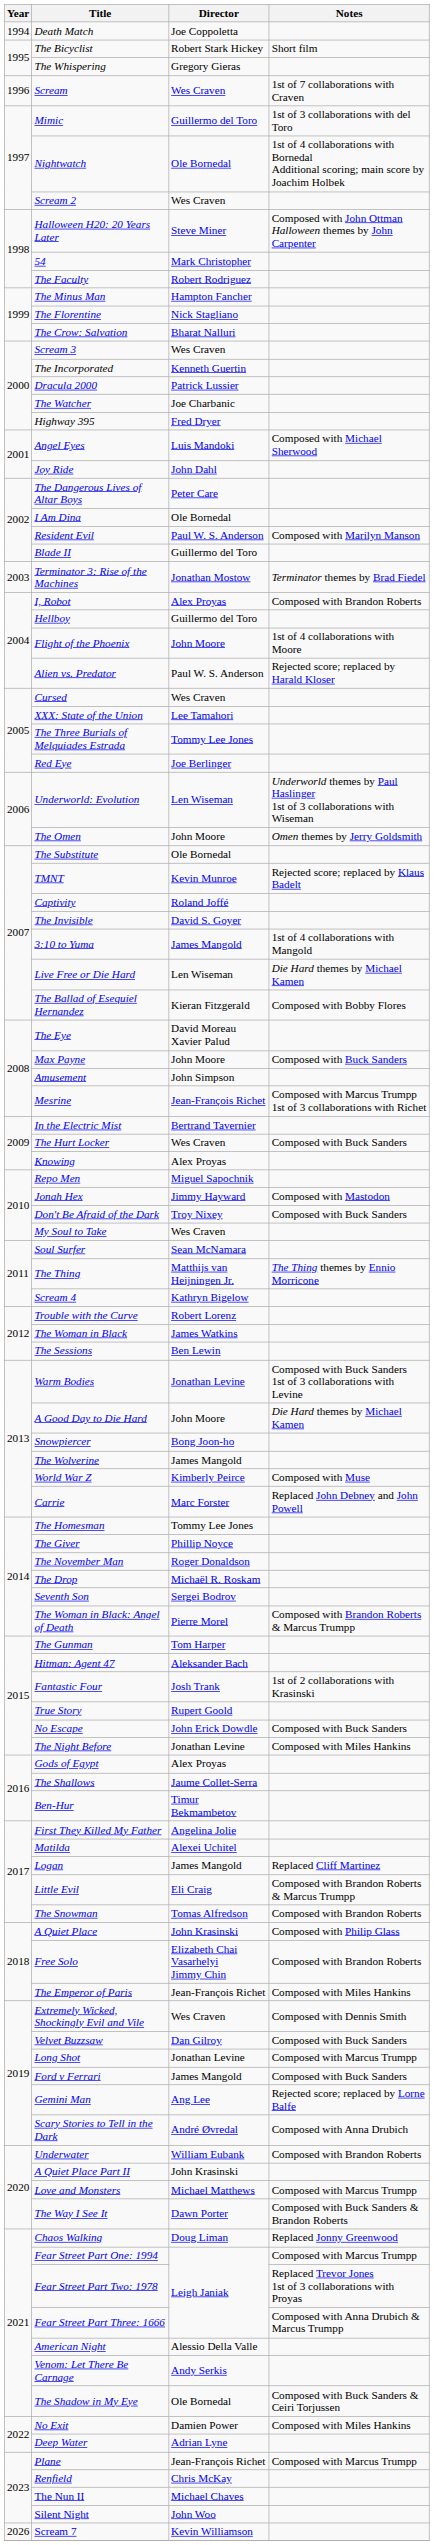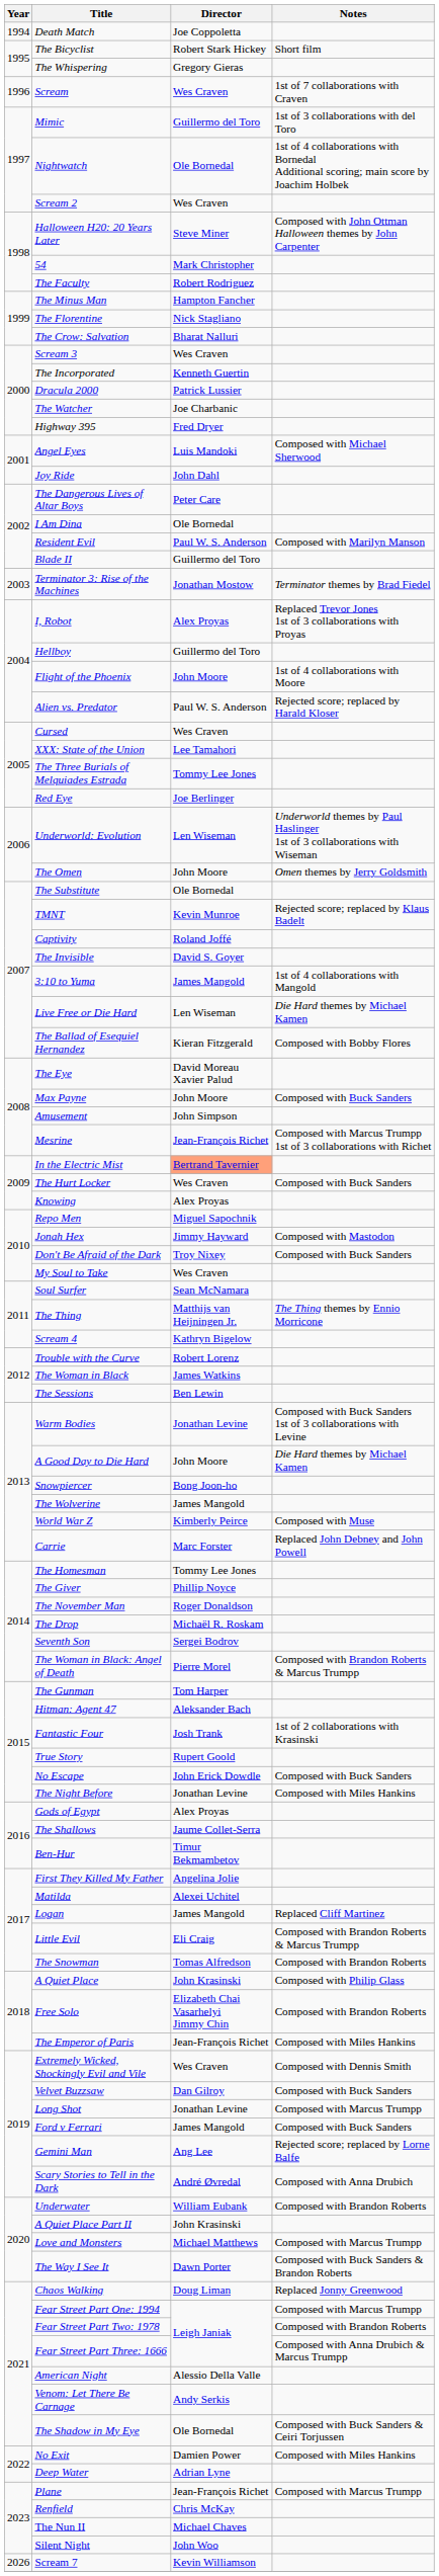 <table class="wikitable sortable">
 <tr>
 <th>Year</th>
 <th>Title</th>
 <th>Director</th>
 <th class="unsortable">Notes</th>
 </tr>
 <tr>
 <td>1994</td>
 <td><em>Death Match</em></td>
 <td>Joe Coppoletta</td>
 <td></td>
 </tr>
 <tr>
 <td rowspan="2">1995</td>
 <td><em>The Bicyclist</em></td>
 <td>Robert Stark Hickey</td>
 <td>Short film</td>
 </tr>
 <tr>
 <td><em>The Whispering</em></td>
 <td>Gregory Gieras</td>
 <td></td>
 </tr>
 <tr>
 <td>1996</td>
 <td><em><a href='#'>Scream</a></em></td>
 <td><a href='#'>Wes Craven</a></td>
 <td>1st of 7 collaborations with Craven</td>
 </tr>
 <tr>
 <td rowspan="3">1997</td>
 <td><em><a href='#'>Mimic</a></em></td>
 <td><a href='#'>Guillermo del Toro</a></td>
 <td>1st of 3 collaborations with del Toro</td>
 </tr>
 <tr>
 <td><em><a href='#'>Nightwatch</a></em></td>
 <td><a href='#'>Ole Bornedal</a></td>
 <td>1st of 4 collaborations with Bornedal<br>Additional scoring; main score by Joachim Holbek</td>
 </tr>
 <tr>
 <td><em><a href='#'>Scream 2</a></em></td>
 <td>Wes Craven</td>
 <td></td>
 </tr>
 <tr>
 <td rowspan="3">1998</td>
 <td><em><a href='#'>Halloween H20: 20 Years Later</a></em></td>
 <td><a href='#'>Steve Miner</a></td>
 <td>Composed with <a href='#'>John Ottman</a><br><em>Halloween</em> themes by <a href='#'>John Carpenter</a></td>
 </tr>
 <tr>
 <td><em><a href='#'>54</a></em></td>
 <td><a href='#'>Mark Christopher</a></td>
 <td></td>
 </tr>
 <tr>
 <td><em><a href='#'>The Faculty</a></em></td>
 <td><a href='#'>Robert Rodriguez</a></td>
 <td></td>
 </tr>
 <tr>
 <td rowspan="3">1999</td>
 <td><em><a href='#'>The Minus Man</a></em></td>
 <td><a href='#'>Hampton Fancher</a></td>
 <td></td>
 </tr>
 <tr>
 <td><em><a href='#'>The Florentine</a></em></td>
 <td><a href='#'>Nick Stagliano</a></td>
 <td></td>
 </tr>
 <tr>
 <td><em><a href='#'>The Crow: Salvation</a></em></td>
 <td><a href='#'>Bharat Nalluri</a></td>
 <td></td>
 </tr>
 <tr>
 <td rowspan="5">2000</td>
 <td><em><a href='#'>Scream 3</a></em></td>
 <td>Wes Craven</td>
 <td></td>
 </tr>
 <tr>
 <td><em>The Incorporated</em></td>
 <td><a href='#'>Kenneth Guertin</a></td>
 <td></td>
 </tr>
 <tr>
 <td><em><a href='#'>Dracula 2000</a></em></td>
 <td><a href='#'>Patrick Lussier</a></td>
 <td></td>
 </tr>
 <tr>
 <td><em><a href='#'>The Watcher</a></em></td>
 <td>Joe Charbanic</td>
 <td></td>
 </tr>
 <tr>
 <td><em>Highway 395</em></td>
 <td><a href='#'>Fred Dryer</a></td>
 <td></td>
 </tr>
 <tr>
 <td rowspan=2>2001</td>
 <td><em><a href='#'>Angel Eyes</a></em></td>
 <td><a href='#'>Luis Mandoki</a></td>
 <td>Composed with <a href='#'>Michael Sherwood</a></td>
 </tr>
 <tr>
 <td><em><a href='#'>Joy Ride</a></em></td>
 <td><a href='#'>John Dahl</a></td>
 <td></td>
 </tr>
 <tr>
 <td rowspan=4>2002</td>
 <td><em><a href='#'>The Dangerous Lives of Altar Boys</a></em></td>
 <td><a href='#'>Peter Care</a></td>
 <td></td>
 </tr>
 <tr>
 <td><em><a href='#'>I Am Dina</a></em></td>
 <td>Ole Bornedal</td>
 <td></td>
 </tr>
 <tr>
 <td><em><a href='#'>Resident Evil</a></em></td>
 <td><a href='#'>Paul W. S. Anderson</a></td>
 <td>Composed with <a href='#'>Marilyn Manson</a></td>
 </tr>
 <tr>
 <td><em><a href='#'>Blade II</a></em></td>
 <td>Guillermo del Toro</td>
 <td></td>
 </tr>
 <tr>
 <td>2003</td>
 <td><em><a href='#'>Terminator 3: Rise of the Machines</a></em></td>
 <td><a href='#'>Jonathan Mostow</a></td>
 <td><em>Terminator</em> themes by <a href='#'>Brad Fiedel</a></td>
 </tr>
 <tr>
 <td rowspan="4">2004</td>
 <td><em><a href='#'>I, Robot</a></em></td>
 <td><a href='#'>Alex Proyas</a></td>
-<td>Composed with Brandon Roberts</td>
+<td>Replaced <a href='#'>Trevor Jones</a><br>1st of 3 collaborations with Proyas</td>
 </tr>
 <tr>
 <td><em><a href='#'>Hellboy</a></em></td>
 <td>Guillermo del Toro</td>
 <td></td>
 </tr>
 <tr>
 <td><em><a href='#'>Flight of the Phoenix</a></em></td>
 <td><a href='#'>John Moore</a></td>
 <td>1st of 4 collaborations with Moore</td>
 </tr>
 <tr>
 <td><a href='#'><em>Alien vs. Predator</em></a></td>
 <td>Paul W. S. Anderson</td>
 <td>Rejected score; replaced by <a href='#'>Harald Kloser</a></td>
 </tr>
 <tr>
 <td rowspan="4">2005</td>
 <td><em><a href='#'>Cursed</a></em></td>
 <td>Wes Craven</td>
 <td></td>
 </tr>
 <tr>
 <td><em><a href='#'>XXX: State of the Union</a></em></td>
 <td><a href='#'>Lee Tamahori</a></td>
 <td></td>
 </tr>
 <tr>
 <td><em><a href='#'>The Three Burials of Melquiades Estrada</a></em></td>
 <td><a href='#'>Tommy Lee Jones</a></td>
 <td></td>
 </tr>
 <tr>
 <td><em><a href='#'>Red Eye</a></em></td>
 <td><a href='#'>Joe Berlinger</a></td>
 <td></td>
 </tr>
 <tr>
 <td rowspan=2>2006</td>
 <td><em><a href='#'>Underworld: Evolution</a></em></td>
 <td><a href='#'>Len Wiseman</a></td>
 <td><em>Underworld</em> themes by <a href='#'>Paul Haslinger</a><br>1st of 3 collaborations with Wiseman</td>
 </tr>
 <tr>
 <td><em><a href='#'>The Omen</a></em></td>
 <td>John Moore</td>
 <td><em>Omen</em> themes by <a href='#'>Jerry Goldsmith</a></td>
 </tr>
 <tr>
 <td rowspan="7">2007</td>
 <td><a href='#'><em>The Substitute</em></a></td>
 <td>Ole Bornedal</td>
 <td></td>
 </tr>
 <tr>
 <td><em><a href='#'>TMNT</a></em></td>
 <td><a href='#'>Kevin Munroe</a></td>
 <td>Rejected score; replaced by <a href='#'>Klaus Badelt</a></td>
 </tr>
 <tr>
 <td><em><a href='#'>Captivity</a></em></td>
 <td><a href='#'>Roland Joffé</a></td>
 <td></td>
 </tr>
 <tr>
 <td><em><a href='#'>The Invisible</a></em></td>
 <td><a href='#'>David S. Goyer</a></td>
 <td></td>
 </tr>
 <tr>
 <td><em><a href='#'>3:10 to Yuma</a></em></td>
 <td><a href='#'>James Mangold</a></td>
 <td>1st of 4 collaborations with Mangold</td>
 </tr>
 <tr>
 <td><em><a href='#'>Live Free or Die Hard</a></em></td>
 <td>Len Wiseman</td>
 <td><em>Die Hard</em> themes by <a href='#'>Michael Kamen</a></td>
 </tr>
 <tr>
 <td><em><a href='#'>The Ballad of Esequiel Hernandez</a></em></td>
 <td>Kieran Fitzgerald</td>
 <td>Composed with Bobby Flores</td>
 </tr>
 <tr>
 <td rowspan=4>2008</td>
 <td><em><a href='#'>The Eye</a></em></td>
 <td>David Moreau<br>Xavier Palud</td>
 <td></td>
 </tr>
 <tr>
 <td><em><a href='#'>Max Payne</a></em></td>
 <td>John Moore</td>
 <td>Composed with <a href='#'>Buck Sanders</a></td>
 </tr>
 <tr>
 <td><em><a href='#'>Amusement</a></em></td>
 <td>John Simpson</td>
 <td></td>
 </tr>
 <tr>
 <td><em><a href='#'>Mesrine</a></em></td>
 <td><a href='#'>Jean-François Richet</a></td>
 <td>Composed with Marcus Trumpp<br>1st of 3 collaborations with Richet</td>
 </tr>
 <tr>
 <td rowspan=3>2009</td>
 <td><em><a href='#'>In the Electric Mist</a></em></td>
-<td><a href='#'>Bertrand Tavernier</a></td>
+<td style="background: lightsalmon;"><a href='#'>Bertrand Tavernier</a></td>
 <td></td>
 </tr>
 <tr>
 <td><em><a href='#'>The Hurt Locker</a></em></td>
 <td>Wes Craven</td>
 <td>Composed with Buck Sanders</td>
 </tr>
 <tr>
 <td><em><a href='#'>Knowing</a></em></td>
 <td>Alex Proyas</td>
 <td></td>
 </tr>
 <tr>
 <td rowspan="4">2010</td>
 <td align="left"><em><a href='#'>Repo Men</a></em></td>
 <td><a href='#'>Miguel Sapochnik</a></td>
 <td></td>
 </tr>
 <tr>
 <td><em><a href='#'>Jonah Hex</a></em></td>
 <td><a href='#'>Jimmy Hayward</a></td>
 <td>Composed with <a href='#'>Mastodon</a></td>
 </tr>
 <tr>
 <td><em><a href='#'>Don't Be Afraid of the Dark</a></em></td>
 <td><a href='#'>Troy Nixey</a></td>
 <td>Composed with Buck Sanders</td>
 </tr>
 <tr>
 <td><em><a href='#'>My Soul to Take</a></em></td>
 <td>Wes Craven</td>
 <td></td>
 </tr>
 <tr>
 <td rowspan="3">2011</td>
 <td><em><a href='#'>Soul Surfer</a></em></td>
 <td><a href='#'>Sean McNamara</a></td>
 <td></td>
 </tr>
 <tr>
 <td><em><a href='#'>The Thing</a></em></td>
 <td><a href='#'>Matthijs van Heijningen Jr.</a></td>
 <td><em><a href='#'>The Thing</a></em> themes by <a href='#'>Ennio Morricone</a></td>
 </tr>
 <tr>
 <td><em><a href='#'>Scream 4</a></em></td>
 <td><a href='#'>Kathryn Bigelow</a></td>
 <td></td>
 </tr>
 <tr>
 <td rowspan="3">2012</td>
 <td><em><a href='#'>Trouble with the Curve</a></em></td>
 <td><a href='#'>Robert Lorenz</a></td>
 <td></td>
 </tr>
 <tr>
 <td><em><a href='#'>The Woman in Black</a></em></td>
 <td><a href='#'>James Watkins</a></td>
 <td></td>
 </tr>
 <tr>
 <td><em><a href='#'>The Sessions</a></em></td>
 <td><a href='#'>Ben Lewin</a></td>
 <td></td>
 </tr>
 <tr>
 <td rowspan=6>2013</td>
 <td><em><a href='#'>Warm Bodies</a></em></td>
 <td><a href='#'>Jonathan Levine</a></td>
 <td>Composed with Buck Sanders<br>1st of 3 collaborations with Levine</td>
 </tr>
 <tr>
 <td><em><a href='#'>A Good Day to Die Hard</a></em></td>
 <td>John Moore</td>
 <td><em>Die Hard</em> themes by <a href='#'>Michael Kamen</a></td>
 </tr>
 <tr>
 <td><em><a href='#'>Snowpiercer</a></em></td>
 <td><a href='#'>Bong Joon-ho</a></td>
 <td></td>
 </tr>
 <tr>
 <td><em><a href='#'>The Wolverine</a></em></td>
 <td>James Mangold</td>
 <td></td>
 </tr>
 <tr>
 <td><em><a href='#'>World War Z</a></em></td>
 <td><a href='#'>Kimberly Peirce</a></td>
 <td>Composed with <a href='#'>Muse</a></td>
 </tr>
 <tr>
 <td><em><a href='#'>Carrie</a></em></td>
 <td><a href='#'>Marc Forster</a></td>
 <td>Replaced <a href='#'>John Debney</a> and <a href='#'>John Powell</a></td>
 </tr>
 <tr>
 <td rowspan=6>2014</td>
 <td><em><a href='#'>The Homesman</a></em></td>
 <td>Tommy Lee Jones</td>
 <td></td>
 </tr>
 <tr>
 <td><em><a href='#'>The Giver</a></em></td>
 <td><a href='#'>Phillip Noyce</a></td>
 <td></td>
 </tr>
 <tr>
 <td><em><a href='#'>The November Man</a></em></td>
 <td><a href='#'>Roger Donaldson</a></td>
 <td></td>
 </tr>
 <tr>
 <td><em><a href='#'>The Drop</a></em></td>
 <td><a href='#'>Michaël R. Roskam</a></td>
 <td></td>
 </tr>
 <tr>
 <td><em><a href='#'>Seventh Son</a></em></td>
 <td><a href='#'>Sergei Bodrov</a></td>
 <td></td>
 </tr>
 <tr>
 <td><em><a href='#'>The Woman in Black: Angel of Death</a></em></td>
 <td><a href='#'>Pierre Morel</a></td>
 <td>Composed with <a href='#'>Brandon Roberts</a> & Marcus Trumpp</td>
 </tr>
 <tr>
 <td rowspan=6>2015</td>
 <td><em><a href='#'>The Gunman</a></em></td>
 <td><a href='#'>Tom Harper</a></td>
 <td></td>
 </tr>
 <tr>
 <td><em><a href='#'>Hitman: Agent 47</a></em></td>
 <td><a href='#'>Aleksander Bach</a></td>
 <td></td>
 </tr>
 <tr>
 <td><em><a href='#'>Fantastic Four</a></em></td>
 <td><a href='#'>Josh Trank</a></td>
 <td>1st of 2 collaborations with Krasinski</td>
 </tr>
 <tr>
 <td><em><a href='#'>True Story</a></em></td>
 <td><a href='#'>Rupert Goold</a></td>
 <td></td>
 </tr>
 <tr>
 <td><em><a href='#'>No Escape</a></em></td>
 <td><a href='#'>John Erick Dowdle</a></td>
 <td>Composed with Buck Sanders</td>
 </tr>
 <tr>
 <td><em><a href='#'>The Night Before</a></em></td>
 <td>Jonathan Levine</td>
 <td>Composed with Miles Hankins</td>
 </tr>
 <tr>
 <td rowspan=3>2016</td>
 <td><em><a href='#'>Gods of Egypt</a></em></td>
 <td>Alex Proyas</td>
 <td></td>
 </tr>
 <tr>
 <td><em><a href='#'>The Shallows</a></em></td>
 <td><a href='#'>Jaume Collet-Serra</a></td>
 <td></td>
 </tr>
 <tr>
 <td><em><a href='#'>Ben-Hur</a></em></td>
 <td><a href='#'>Timur Bekmambetov</a></td>
 <td></td>
 </tr>
 <tr>
 <td rowspan="5">2017</td>
 <td><a href='#'><em>First They Killed My Father</em></a></td>
 <td><a href='#'>Angelina Jolie</a></td>
 <td></td>
 </tr>
 <tr>
 <td><a href='#'><em>Matilda</em></a></td>
 <td><a href='#'>Alexei Uchitel</a></td>
 <td></td>
 </tr>
 <tr>
 <td><em><a href='#'>Logan</a></em></td>
 <td>James Mangold</td>
 <td>Replaced <a href='#'>Cliff Martinez</a></td>
 </tr>
 <tr>
 <td><em><a href='#'>Little Evil</a></em></td>
 <td><a href='#'>Eli Craig</a></td>
 <td>Composed with Brandon Roberts & Marcus Trumpp</td>
 </tr>
 <tr>
 <td><em><a href='#'>The Snowman</a></em></td>
 <td><a href='#'>Tomas Alfredson</a></td>
 <td>Composed with Brandon Roberts</td>
 </tr>
 <tr>
 <td rowspan="3">2018</td>
 <td><em><a href='#'>A Quiet Place</a></em></td>
 <td><a href='#'>John Krasinski</a></td>
 <td>Composed with <a href='#'>Philip Glass</a></td>
 </tr>
 <tr>
 <td><em><a href='#'>Free Solo</a></em></td>
 <td><a href='#'>Elizabeth Chai Vasarhelyi</a><br><a href='#'>Jimmy Chin</a></td>
 <td>Composed with Brandon Roberts</td>
 </tr>
 <tr>
 <td><em><a href='#'>The Emperor of Paris</a></em></td>
 <td>Jean-François Richet</td>
 <td>Composed with Miles Hankins</td>
 </tr>
 <tr>
 <td rowspan=6>2019</td>
 <td><em><a href='#'>Extremely Wicked, Shockingly Evil and Vile</a></em></td>
 <td>Wes Craven</td>
 <td>Composed with Dennis Smith</td>
 </tr>
 <tr>
 <td><em><a href='#'>Velvet Buzzsaw</a></em></td>
 <td><a href='#'>Dan Gilroy</a></td>
 <td>Composed with Buck Sanders</td>
 </tr>
 <tr>
 <td><em><a href='#'>Long Shot</a></em></td>
 <td>Jonathan Levine</td>
 <td>Composed with Marcus Trumpp</td>
 </tr>
 <tr>
 <td><em><a href='#'>Ford v Ferrari</a></em></td>
 <td>James Mangold</td>
 <td>Composed with Buck Sanders</td>
 </tr>
 <tr>
 <td><em><a href='#'>Gemini Man</a></em></td>
 <td><a href='#'>Ang Lee</a></td>
 <td>Rejected score; replaced by <a href='#'>Lorne Balfe</a></td>
 </tr>
 <tr>
 <td><em><a href='#'>Scary Stories to Tell in the Dark</a></em></td>
 <td><a href='#'>André Øvredal</a></td>
 <td>Composed with Anna Drubich</td>
 </tr>
 <tr>
 <td rowspan="4">2020</td>
 <td><a href='#'><em>Underwater</em></a></td>
 <td><a href='#'>William Eubank</a></td>
 <td>Composed with Brandon Roberts</td>
 </tr>
 <tr>
 <td><em><a href='#'>A Quiet Place Part II</a></em></td>
 <td>John Krasinski</td>
 <td></td>
 </tr>
 <tr>
 <td><a href='#'><em>Love and Monsters</em></a></td>
 <td><a href='#'>Michael Matthews</a></td>
 <td>Composed with Marcus Trumpp</td>
 </tr>
 <tr>
 <td><em><a href='#'>The Way I See It</a></em></td>
 <td><a href='#'>Dawn Porter</a></td>
 <td>Composed with Buck Sanders & Brandon Roberts</td>
 </tr>
 <tr>
 <td rowspan="7">2021</td>
 <td><em><a href='#'>Chaos Walking</a></em></td>
 <td><a href='#'>Doug Liman</a></td>
 <td>Replaced <a href='#'>Jonny Greenwood</a></td>
 </tr>
 <tr>
 <td><em><a href='#'>Fear Street Part One: 1994</a></em></td>
 <td rowspan=3><a href='#'>Leigh Janiak</a></td>
 <td>Composed with Marcus Trumpp</td>
 </tr>
 <tr>
 <td><em><a href='#'>Fear Street Part Two: 1978</a></em></td>
-<td>Replaced <a href='#'>Trevor Jones</a><br>1st of 3 collaborations with Proyas</td>
+<td>Composed with Brandon Roberts</td>
 </tr>
 <tr>
 <td><em><a href='#'>Fear Street Part Three: 1666</a></em></td>
 <td>Composed with Anna Drubich & Marcus Trumpp</td>
 </tr>
 <tr>
 <td><em><a href='#'>American Night</a></em></td>
 <td>Alessio Della Valle</td>
 <td></td>
 </tr>
 <tr>
 <td><em><a href='#'>Venom: Let There Be Carnage</a></em></td>
 <td><a href='#'>Andy Serkis</a></td>
 <td></td>
 </tr>
 <tr>
 <td><em><a href='#'>The Shadow in My Eye</a></em></td>
 <td>Ole Bornedal</td>
 <td>Composed with Buck Sanders & Ceiri Torjussen</td>
 </tr>
 <tr>
 <td rowspan="2">2022</td>
 <td><em><a href='#'>No Exit</a></em></td>
 <td>Damien Power</td>
 <td>Composed with Miles Hankins</td>
 </tr>
 <tr>
 <td><em><a href='#'>Deep Water</a></em></td>
 <td><a href='#'>Adrian Lyne</a></td>
 <td></td>
 </tr>
 <tr>
 <td rowspan="4">2023</td>
 <td><em><a href='#'>Plane</a></em></td>
 <td>Jean-François Richet</td>
 <td>Composed with Marcus Trumpp</td>
 </tr>
 <tr>
 <td><em><a href='#'>Renfield</a></td>
 <td><a href='#'>Chris McKay</a></td>
 <td></td>
 </tr>
 <tr>
 <td></em><a href='#'>The Nun II</a><em></td>
 <td><a href='#'>Michael Chaves</a></td>
 <td></td>
 </tr>
 <tr>
 <td></em><a href='#'>Silent Night</a><em></td>
 <td><a href='#'>John Woo</a></td>
 <td></td>
 </tr>
 <tr>
 <td>2026</td>
 <td></em><a href='#'>Scream 7</a><em></td>
 <td><a href='#'>Kevin Williamson</a></td>
 <td></td>
 </tr>
 <tr>
 </tr>
 </table>
